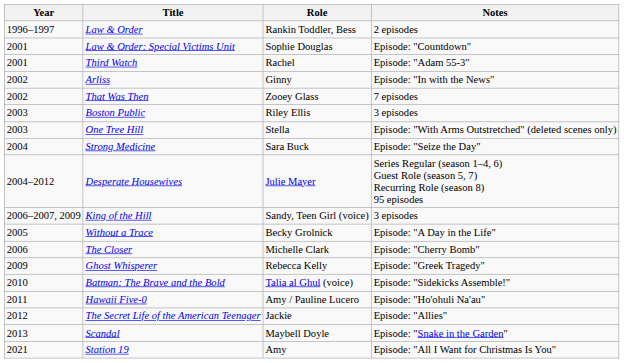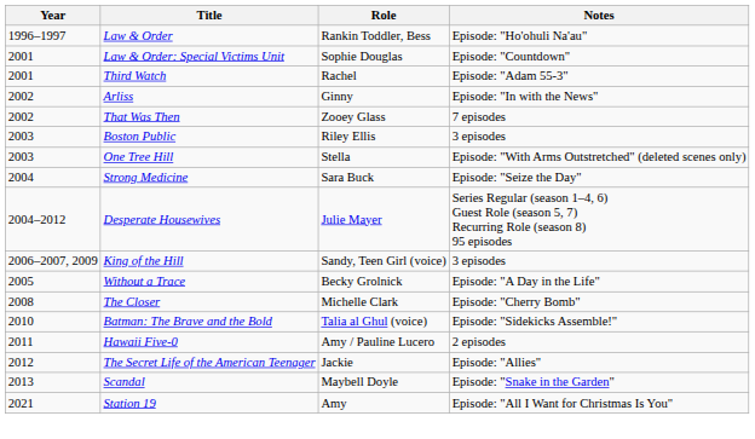 <table class="wikitable sortable">
 <tr>
 <th>Year</th>
 <th>Title</th>
 <th>Role</th>
 <th>Notes</th>
 </tr>
 <tr>
 <td>1996–1997</td>
 <td><em><a href='#'>Law & Order</a></em></td>
 <td>Rankin Toddler, Bess</td>
-<td>2 episodes</td>
+<td>Episode: "Ho'ohuli Na'au"</td>
 </tr>
 <tr>
 <td>2001</td>
 <td><em><a href='#'>Law & Order: Special Victims Unit</a></em></td>
 <td>Sophie Douglas</td>
 <td>Episode: "Countdown"</td>
 </tr>
 <tr>
 <td>2001</td>
 <td><em><a href='#'>Third Watch</a></em></td>
 <td>Rachel</td>
 <td>Episode: "Adam 55-3"</td>
 </tr>
 <tr>
 <td>2002</td>
 <td><em><a href='#'>Arliss</a></em></td>
 <td>Ginny</td>
 <td>Episode: "In with the News"</td>
 </tr>
 <tr>
 <td>2002</td>
 <td><em><a href='#'>That Was Then</a></em></td>
 <td>Zooey Glass</td>
 <td>7 episodes</td>
 </tr>
 <tr>
 <td>2003</td>
 <td><em><a href='#'>Boston Public</a></em></td>
 <td>Riley Ellis</td>
 <td>3 episodes</td>
 </tr>
 <tr>
 <td>2003</td>
 <td><em><a href='#'>One Tree Hill</a></em></td>
 <td>Stella</td>
 <td>Episode: "With Arms Outstretched" (deleted scenes only)</td>
 </tr>
 <tr>
 <td>2004</td>
 <td><em><a href='#'>Strong Medicine</a></em></td>
 <td>Sara Buck</td>
 <td>Episode: "Seize the Day"</td>
 </tr>
 <tr>
 <td>2004–2012</td>
 <td><em><a href='#'>Desperate Housewives</a></em></td>
 <td><a href='#'>Julie Mayer</a></td>
 <td>Series Regular (season 1–4, 6)<br>Guest Role (season 5, 7)<br>Recurring Role (season 8)<br> 95 episodes</td>
 </tr>
 <tr>
 <td>2006–2007, 2009</td>
 <td><em><a href='#'>King of the Hill</a></em></td>
 <td>Sandy, Teen Girl (voice)</td>
 <td>3 episodes</td>
 </tr>
 <tr>
 <td>2005</td>
 <td><em><a href='#'>Without a Trace</a></em></td>
 <td>Becky Grolnick</td>
 <td>Episode: "A Day in the Life"</td>
 </tr>
 <tr>
-<td>2006</td>
+<td>2008</td>
 <td><em><a href='#'>The Closer</a></em></td>
 <td>Michelle Clark</td>
 <td>Episode: "Cherry Bomb"</td>
-</tr>
-<tr>
-<td>2009</td>
-<td><em><a href='#'>Ghost Whisperer</a></em></td>
-<td>Rebecca Kelly</td>
-<td>Episode: "Greek Tragedy"</td>
 </tr>
 <tr>
 <td>2010</td>
 <td><em><a href='#'>Batman: The Brave and the Bold</a></em></td>
 <td><a href='#'>Talia al Ghul</a> (voice)</td>
 <td>Episode: "Sidekicks Assemble!"</td>
 </tr>
 <tr>
 <td>2011</td>
 <td><em><a href='#'>Hawaii Five-0</a></em></td>
 <td>Amy / Pauline Lucero</td>
-<td>Episode: "Ho'ohuli Na'au"</td>
+<td>2 episodes</td>
 </tr>
 <tr>
 <td>2012</td>
 <td><em><a href='#'>The Secret Life of the American Teenager</a></em></td>
 <td>Jackie</td>
 <td>Episode: "Allies"</td>
 </tr>
 <tr>
 <td>2013</td>
 <td><em><a href='#'>Scandal</a></em></td>
 <td>Maybell Doyle</td>
 <td>Episode: "<a href='#'>Snake in the Garden</a>"</td>
 </tr>
 <tr>
 <td>2021</td>
 <td><em><a href='#'>Station 19</a></em></td>
 <td>Amy</td>
 <td>Episode: "All I Want for Christmas Is You"</td>
 </tr>
 </table>
